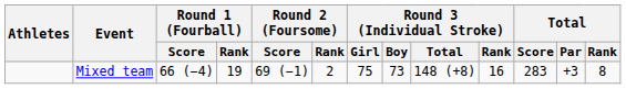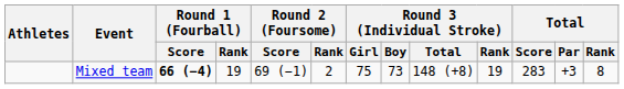 <table class="wikitable" style="font-size:90%">
 <tr>
 <th rowspan="2">Athletes</th>
 <th rowspan="2">Event</th>
 <th colspan="2">Round 1<br>(Fourball)</th>
 <th colspan="2">Round 2<br>(Foursome)</th>
 <th colspan="4">Round 3<br>(Individual Stroke)</th>
 <th colspan="3">Total</th>
 </tr>
 <tr style="font-size:95%">
 <th>Score</th>
 <th>Rank</th>
 <th>Score</th>
 <th>Rank</th>
 <th>Girl</th>
 <th>Boy</th>
 <th>Total</th>
 <th>Rank</th>
 <th>Score</th>
 <th>Par</th>
 <th>Rank</th>
 </tr>
 <tr align=center>
 <td align=left><br></td>
 <td align=left><a href='#'>Mixed team</a></td>
-<td>66 (−4)</td>
+<td><strong>66 (−4)</strong></td>
 <td>19</td>
 <td>69 (−1)</td>
 <td>2</td>
 <td>75</td>
 <td>73</td>
 <td>148 (+8)</td>
-<td>16</td>
+<td>19</td>
 <td>283</td>
 <td>+3</td>
 <td>8</td>
 </tr>
 </table>
